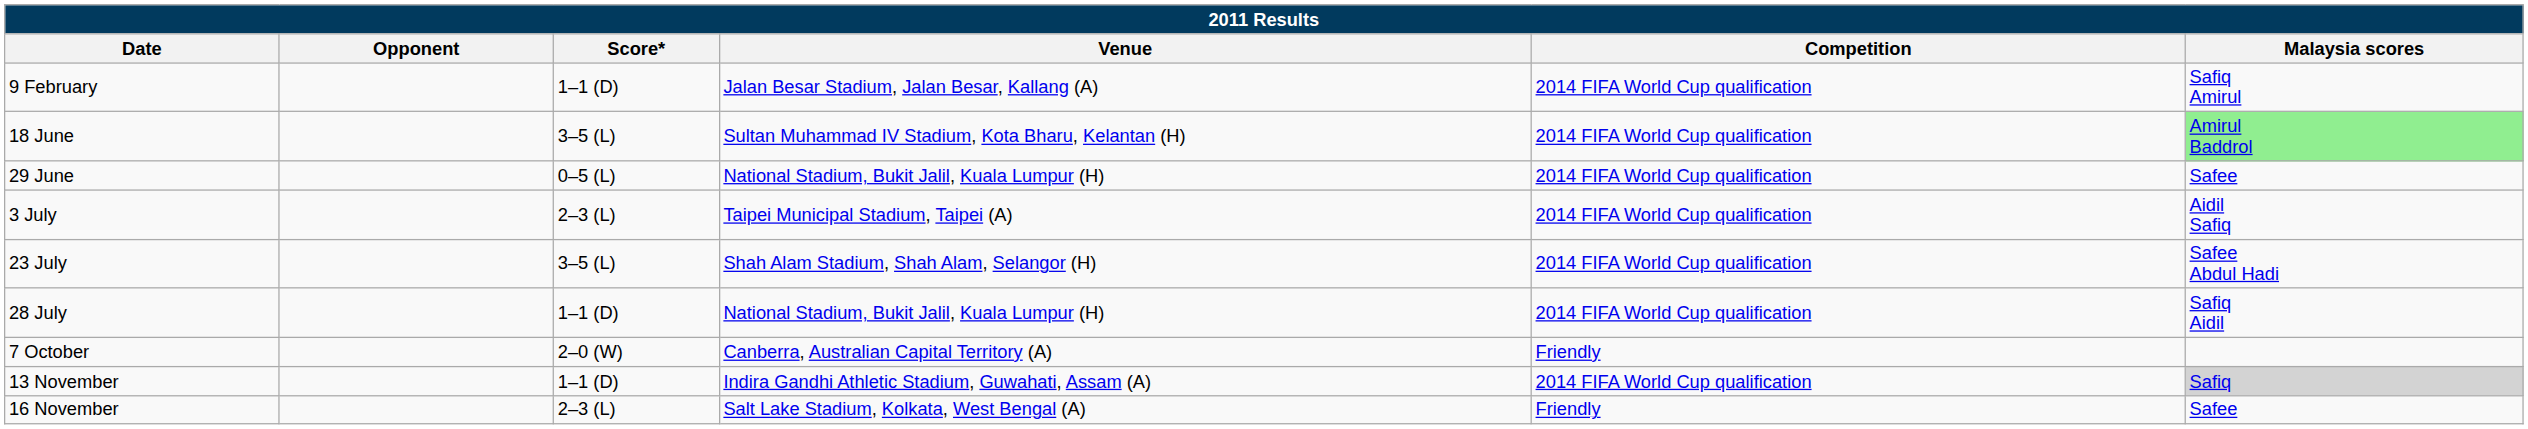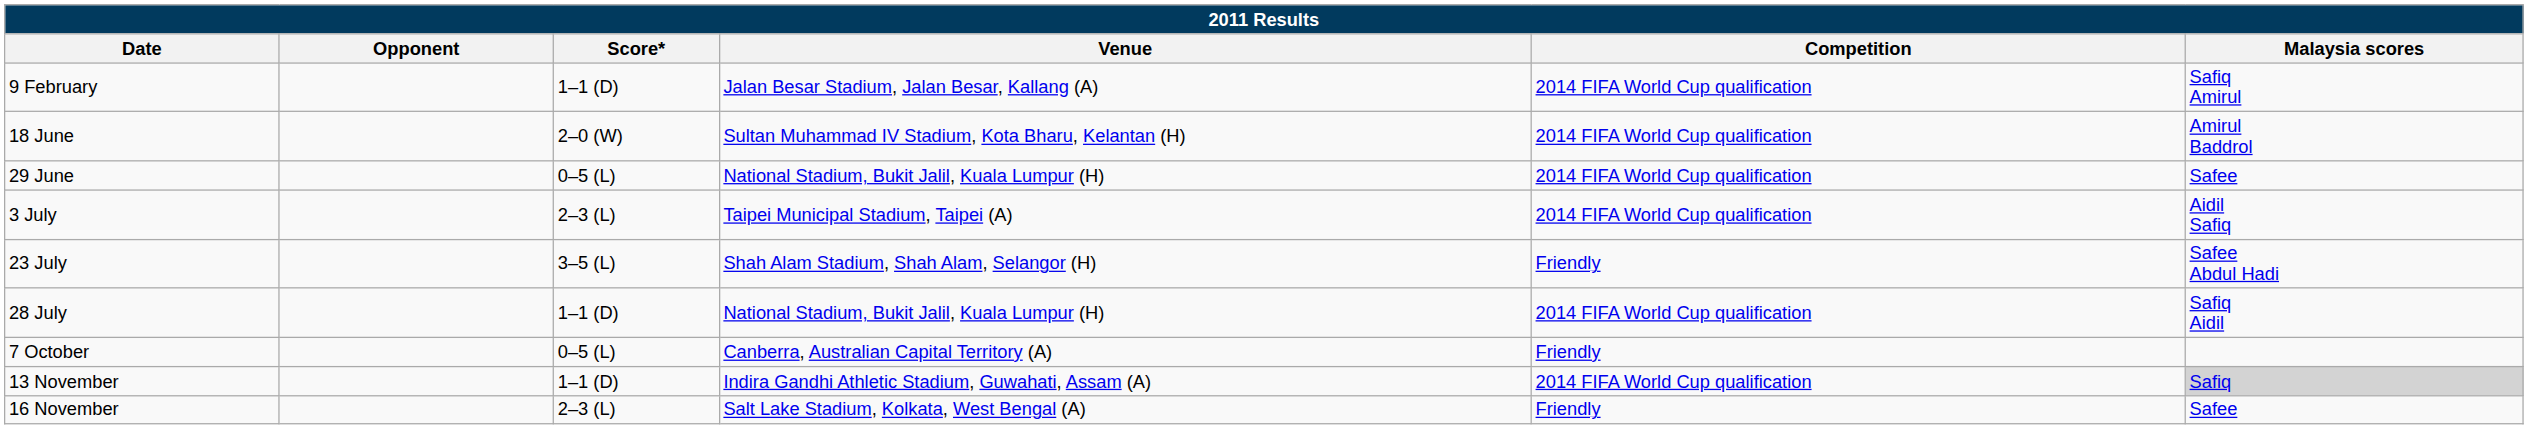 <table class="wikitable" width=100% style="text-align:left;font-size:90%;">
 <tr>
 <th colspan=9 style="background: #013A5E; color: #FFFFFF;">2011 Results</th>
 </tr>
 <tr>
 <th width=80>Date</th>
 <th width=80>Opponent</th>
 <th width=20>Score*</th>
 <th width=250>Venue</th>
 <th width=200>Competition</th>
 <th width=100>Malaysia scores</th>
 </tr>
 <tr>
 <td>9 February</td>
 <td></td>
 <td>1–1 (D)</td>
 <td><a href='#'>Jalan Besar Stadium</a>, <a href='#'>Jalan Besar</a>, <a href='#'>Kallang</a> (A)</td>
 <td><a href='#'>2014 FIFA World Cup qualification</a></td>
 <td><a href='#'>Safiq</a> <br><a href='#'>Amirul</a> </td>
 </tr>
 <tr>
 <td>18 June</td>
 <td></td>
-<td>3–5 (L)</td>
+<td>2–0 (W)</td>
 <td><a href='#'>Sultan Muhammad IV Stadium</a>, <a href='#'>Kota Bharu</a>, <a href='#'>Kelantan</a> (H)</td>
 <td><a href='#'>2014 FIFA World Cup qualification</a></td>
-<td style="background: lightgreen;"><a href='#'>Amirul</a> <br><a href='#'>Baddrol</a> </td>
+<td><a href='#'>Amirul</a> <br><a href='#'>Baddrol</a> </td>
 </tr>
 <tr>
 <td>29 June</td>
 <td></td>
 <td>0–5 (L)</td>
 <td><a href='#'>National Stadium, Bukit Jalil</a>, <a href='#'>Kuala Lumpur</a> (H)</td>
 <td><a href='#'>2014 FIFA World Cup qualification</a></td>
 <td><a href='#'>Safee</a> </td>
 </tr>
 <tr>
 <td>3 July</td>
 <td></td>
 <td>2–3 (L)</td>
 <td><a href='#'>Taipei Municipal Stadium</a>, <a href='#'>Taipei</a> (A)</td>
 <td><a href='#'>2014 FIFA World Cup qualification</a></td>
 <td><a href='#'>Aidil</a> <br><a href='#'>Safiq</a> </td>
 </tr>
 <tr>
 <td>23 July</td>
 <td></td>
 <td>3–5 (L)</td>
 <td><a href='#'>Shah Alam Stadium</a>, <a href='#'>Shah Alam</a>, <a href='#'>Selangor</a> (H)</td>
-<td><a href='#'>2014 FIFA World Cup qualification</a></td>
+<td><a href='#'>Friendly</a></td>
 <td><a href='#'>Safee</a> <br><a href='#'>Abdul Hadi</a> </td>
 </tr>
 <tr>
 <td>28 July</td>
 <td></td>
 <td>1–1 (D)</td>
 <td><a href='#'>National Stadium, Bukit Jalil</a>, <a href='#'>Kuala Lumpur</a> (H)</td>
 <td><a href='#'>2014 FIFA World Cup qualification</a></td>
 <td><a href='#'>Safiq</a> <br><a href='#'>Aidil</a> </td>
 </tr>
 <tr>
 <td>7 October</td>
 <td></td>
-<td>2–0 (W)</td>
+<td>0–5 (L)</td>
 <td><a href='#'>Canberra</a>, <a href='#'>Australian Capital Territory</a> (A)</td>
 <td><a href='#'>Friendly</a></td>
 <td></td>
 </tr>
 <tr>
 <td>13 November</td>
 <td></td>
 <td>1–1 (D)</td>
 <td><a href='#'>Indira Gandhi Athletic Stadium</a>, <a href='#'>Guwahati</a>, <a href='#'>Assam</a> (A)</td>
 <td><a href='#'>2014 FIFA World Cup qualification</a></td>
 <td style="background: lightgrey;"><a href='#'>Safiq</a> </td>
 </tr>
 <tr>
 <td>16 November</td>
 <td></td>
 <td>2–3 (L)</td>
 <td><a href='#'>Salt Lake Stadium</a>, <a href='#'>Kolkata</a>, <a href='#'>West Bengal</a> (A)</td>
 <td><a href='#'>Friendly</a></td>
 <td><a href='#'>Safee</a> </td>
 </tr>
 </table>
